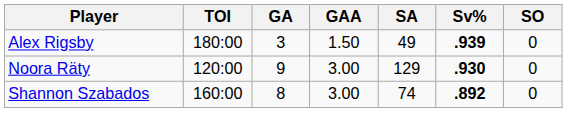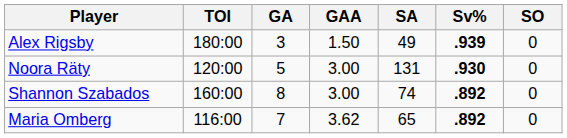 <table class="wikitable sortable" style="text-align:center;">
 <tr>
 <th style="width:170px;">Player</th>
 <th style="width:60px;">TOI</th>
 <th style="width:50px;">GA</th>
 <th style="width:60px;">GAA</th>
 <th style="width:50px;">SA</th>
 <th style="width:60px;">Sv%</th>
 <th style="width:50px;">SO</th>
 </tr>
 <tr>
 <td style="text-align:left;"> <a href='#'>Alex Rigsby</a></td>
 <td>180:00</td>
 <td>3</td>
 <td>1.50</td>
 <td>49</td>
 <td><strong>.939</strong></td>
 <td>0</td>
 </tr>
 <tr>
 <td style="text-align:left;"> <a href='#'>Noora Räty</a></td>
 <td>120:00</td>
-<td>9</td>
+<td>5</td>
 <td>3.00</td>
-<td>129</td>
+<td>131</td>
 <td><strong>.930</strong></td>
 <td>0</td>
 </tr>
 <tr>
 <td style="text-align:left;"> <a href='#'>Shannon Szabados</a></td>
 <td>160:00</td>
 <td>8</td>
 <td>3.00</td>
 <td>74</td>
 <td><strong>.892</strong></td>
 <td>0</td>
 </tr>
+<tr>
+<td style="text-align:left;"> <a href='#'>Maria Omberg</a></td>
+<td>116:00</td>
+<td>7</td>
+<td>3.62</td>
+<td>65</td>
+<td><strong>.892</strong></td>
+<td>0</td>
+</tr>
 </table>
